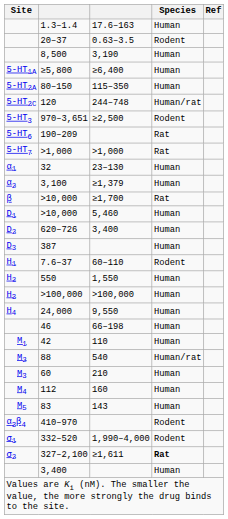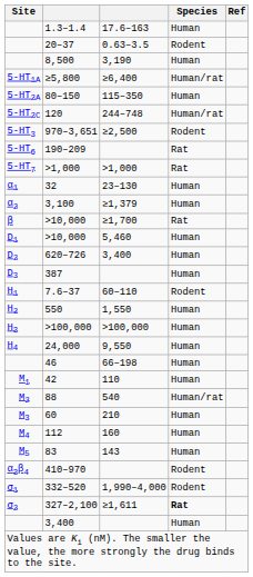 <table class="wikitable floatright" style="font-size:small;">
 <tr>
 <th>Site</th>
 <th></th>
 <th></th>
 <th>Species</th>
 <th>Ref</th>
 </tr>
 <tr>
 <td></td>
 <td>1.3–1.4</td>
 <td>17.6–163</td>
 <td>Human</td>
 <td></td>
 </tr>
 <tr>
 <td></td>
 <td>20–37</td>
 <td>0.63–3.5</td>
 <td>Rodent</td>
 <td></td>
 </tr>
 <tr>
 <td></td>
 <td>8,500</td>
 <td>3,190</td>
 <td>Human</td>
 <td></td>
 </tr>
 <tr>
 <td><a href='#'>5-HT<sub>1A</sub></a></td>
 <td>≥5,800</td>
 <td>≥6,400</td>
-<td>Human</td>
+<td>Human/rat</td>
 <td></td>
 </tr>
 <tr>
 <td><a href='#'>5-HT<sub>2A</sub></a></td>
 <td>80–150</td>
 <td>115–350</td>
 <td>Human</td>
 <td></td>
 </tr>
 <tr>
 <td><a href='#'>5-HT<sub>2C</sub></a></td>
 <td>120</td>
 <td>244–748</td>
 <td>Human/rat</td>
 <td></td>
 </tr>
 <tr>
 <td><a href='#'>5-HT<sub>3</sub></a></td>
 <td>970–3,651</td>
 <td>≥2,500</td>
 <td>Rodent</td>
 <td></td>
 </tr>
 <tr>
 <td><a href='#'>5-HT<sub>6</sub></a></td>
 <td>190–209</td>
 <td></td>
 <td>Rat</td>
 <td></td>
 </tr>
 <tr>
 <td><a href='#'>5-HT<sub>7</sub></a></td>
 <td>>1,000</td>
 <td>>1,000</td>
 <td>Rat</td>
 <td></td>
 </tr>
 <tr>
 <td><a href='#'>α<sub>1</sub></a></td>
 <td>32</td>
 <td>23–130</td>
 <td>Human</td>
 <td></td>
 </tr>
 <tr>
 <td><a href='#'>α<sub>2</sub></a></td>
 <td>3,100</td>
 <td>≥1,379</td>
 <td>Human</td>
 <td></td>
 </tr>
 <tr>
 <td><a href='#'>β</a></td>
 <td>>10,000</td>
 <td>≥1,700</td>
 <td>Rat</td>
 <td></td>
 </tr>
 <tr>
 <td><a href='#'>D<sub>1</sub></a></td>
 <td>>10,000</td>
 <td>5,460</td>
 <td>Human</td>
 <td></td>
 </tr>
 <tr>
 <td><a href='#'>D<sub>2</sub></a></td>
 <td>620–726</td>
 <td>3,400</td>
 <td>Human</td>
 <td></td>
 </tr>
 <tr>
 <td><a href='#'>D<sub>3</sub></a></td>
 <td>387</td>
 <td></td>
 <td>Human</td>
 <td></td>
 </tr>
 <tr>
 <td><a href='#'>H<sub>1</sub></a></td>
 <td>7.6–37</td>
 <td>60–110</td>
 <td>Rodent</td>
 <td></td>
 </tr>
 <tr>
 <td><a href='#'>H<sub>2</sub></a></td>
 <td>550</td>
 <td>1,550</td>
 <td>Human</td>
 <td></td>
 </tr>
 <tr>
 <td><a href='#'>H<sub>3</sub></a></td>
 <td>>100,000</td>
 <td>>100,000</td>
 <td>Human</td>
 <td></td>
 </tr>
 <tr>
 <td><a href='#'>H<sub>4</sub></a></td>
 <td>24,000</td>
 <td>9,550</td>
 <td>Human</td>
 <td></td>
 </tr>
 <tr>
 <td></td>
 <td>46</td>
 <td>66–198</td>
 <td>Human</td>
 <td></td>
 </tr>
 <tr>
 <td>  <a href='#'>M<sub>1</sub></a></td>
 <td>42</td>
 <td>110</td>
 <td>Human</td>
 <td></td>
 </tr>
 <tr>
 <td>  <a href='#'>M<sub>2</sub></a></td>
 <td>88</td>
 <td>540</td>
 <td>Human/rat</td>
 <td></td>
 </tr>
 <tr>
 <td>  <a href='#'>M<sub>3</sub></a></td>
 <td>60</td>
 <td>210</td>
 <td>Human</td>
 <td></td>
 </tr>
 <tr>
 <td>  <a href='#'>M<sub>4</sub></a></td>
 <td>112</td>
 <td>160</td>
 <td>Human</td>
 <td></td>
 </tr>
 <tr>
 <td>  <a href='#'>M<sub>5</sub></a></td>
 <td>83</td>
 <td>143</td>
 <td>Human</td>
 <td></td>
 </tr>
 <tr>
 <td><a href='#'>α<sub>3</sub>β<sub>4</sub></a></td>
 <td>410–970</td>
 <td></td>
 <td>Rodent</td>
 <td></td>
 </tr>
 <tr>
 <td><a href='#'>σ<sub>1</sub></a></td>
 <td>332–520</td>
 <td>1,990–4,000</td>
 <td>Rodent</td>
 <td></td>
 </tr>
 <tr>
 <td><a href='#'>σ<sub>2</sub></a></td>
 <td>327–2,100</td>
 <td>≥1,611</td>
 <td><strong>Rat</strong></td>
 <td></td>
 </tr>
 <tr>
 <td></td>
 <td>3,400</td>
 <td></td>
 <td>Human</td>
 <td></td>
 </tr>
 <tr class="sortbottom">
 <td colspan="5" style="width: 1px;">Values are <em>K</em><sub>i</sub> (nM). The smaller the value, the more strongly the drug binds to the site.</td>
 </tr>
 </table>
